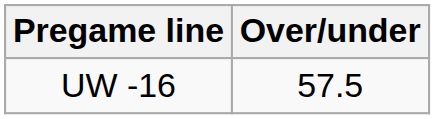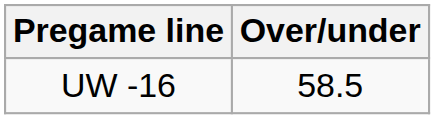 <table class="wikitable">
 <tr align="center">
 <th style=>Pregame line</th>
 <th style=>Over/under</th>
 </tr>
 <tr align="center">
 <td>UW -16</td>
-<td>57.5</td>
+<td>58.5</td>
 </tr>
 </table>
